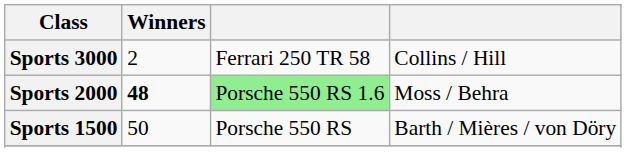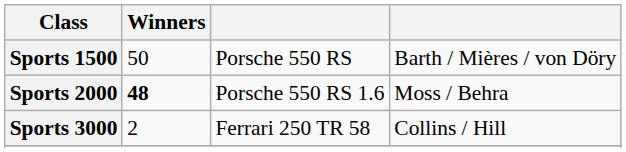 <table class="wikitable" style="font-size: 95%">
 <tr>
 <th>Class</th>
 <th>Winners</th>
 <th></th>
 <th></th>
 </tr>
 <tr>
+<th>Sports 1500</th>
+<td>50</td>
+<td>Porsche 550 RS</td>
+<td>Barth / Mières / von Döry</td>
+</tr>
+<tr>
+<th>Sports 2000</th>
+<td><strong>48</strong></td>
+<td>Porsche 550 RS 1.6</td>
+<td>Moss / Behra</td>
+</tr>
+<tr>
 <th>Sports 3000</th>
 <td>2</td>
 <td>Ferrari 250 TR 58</td>
 <td>Collins / Hill</td>
 </tr>
 <tr>
-<th>Sports 2000</th>
-<td><strong>48</strong></td>
-<td style="background: lightgreen;">Porsche 550 RS 1.6</td>
-<td>Moss / Behra</td>
-</tr>
-<tr>
-<th>Sports 1500</th>
-<td>50</td>
-<td>Porsche 550 RS</td>
-<td>Barth / Mières / von Döry</td>
-</tr>
-<tr>
 </tr>
 <tr>
 </tr>
 </table>
